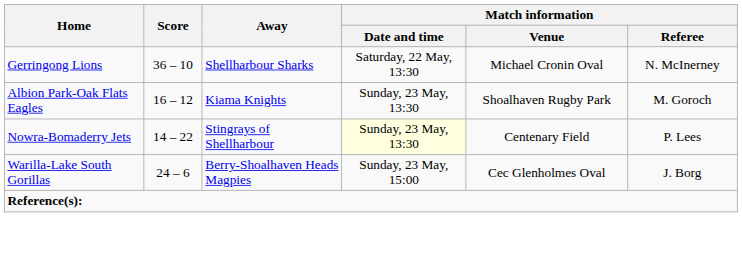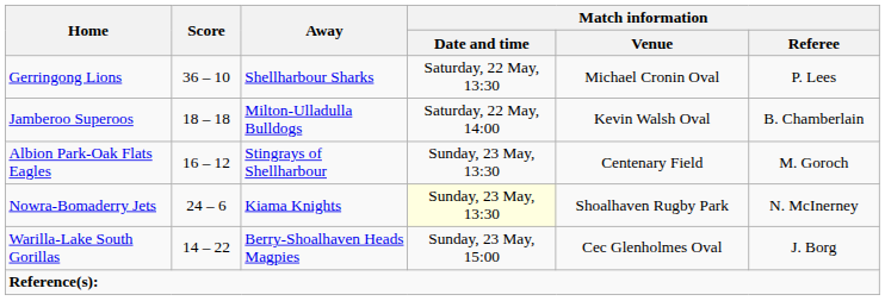 <table class="wikitable" width="100% text-align:center;">
 <tr>
 <th rowspan="2" width="19%">Home</th>
 <th rowspan="2" width="8%">Score</th>
 <th rowspan="2" width="19%">Away</th>
 <th colspan="3">Match information</th>
 </tr>
 <tr bgcolor="#CCCCCC">
 <th width="17%">Date and time</th>
 <th width="22%">Venue</th>
 <th>Referee</th>
 </tr>
 <tr>
 <td> <a href='#'>Gerringong Lions</a></td>
 <td style="text-align:center;">36 – 10</td>
 <td> <a href='#'>Shellharbour Sharks</a></td>
 <td style="text-align:center;">Saturday, 22 May, 13:30</td>
 <td style="text-align:center;">Michael Cronin Oval</td>
-<td style="text-align:center;">N. McInerney</td>
+<td style="text-align:center;">P. Lees</td>
+</tr>
+<tr>
+<td> <a href='#'>Jamberoo Superoos</a></td>
+<td style="text-align:center;">18 – 18</td>
+<td> <a href='#'>Milton-Ulladulla Bulldogs</a></td>
+<td style="text-align:center;">Saturday, 22 May, 14:00</td>
+<td style="text-align:center;">Kevin Walsh Oval</td>
+<td style="text-align:center;">B. Chamberlain</td>
 </tr>
 <tr>
 <td> <a href='#'>Albion Park-Oak Flats Eagles</a></td>
 <td style="text-align:center;">16 – 12</td>
-<td> <a href='#'>Kiama Knights</a></td>
+<td> <a href='#'>Stingrays of Shellharbour</a></td>
 <td style="text-align:center;">Sunday, 23 May, 13:30</td>
-<td style="text-align:center;">Shoalhaven Rugby Park</td>
+<td style="text-align:center;">Centenary Field</td>
 <td style="text-align:center;">M. Goroch</td>
 </tr>
 <tr>
 <td> <a href='#'>Nowra-Bomaderry Jets</a></td>
-<td style="text-align:center;">14 – 22</td>
-<td> <a href='#'>Stingrays of Shellharbour</a></td>
+<td style="text-align:center;">24 – 6</td>
+<td> <a href='#'>Kiama Knights</a></td>
 <td style="background: lightyellow; text-align:center;">Sunday, 23 May, 13:30</td>
-<td style="text-align:center;">Centenary Field</td>
-<td style="text-align:center;">P. Lees</td>
+<td style="text-align:center;">Shoalhaven Rugby Park</td>
+<td style="text-align:center;">N. McInerney</td>
 </tr>
 <tr>
 <td> <a href='#'>Warilla-Lake South Gorillas</a></td>
-<td style="text-align:center;">24 – 6</td>
+<td style="text-align:center;">14 – 22</td>
 <td> <a href='#'>Berry-Shoalhaven Heads Magpies</a></td>
 <td style="text-align:center;">Sunday, 23 May, 15:00</td>
 <td style="text-align:center;">Cec Glenholmes Oval</td>
 <td style="text-align:center;">J. Borg</td>
 </tr>
 <tr>
 <td colspan="6"><strong>Reference(s):</strong> </td>
 </tr>
 </table>
